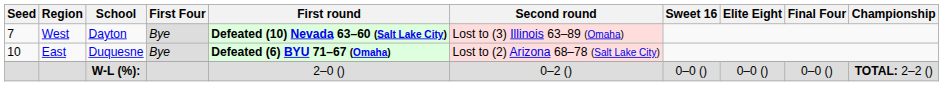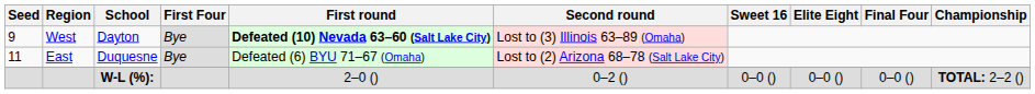 <table class="sortable wikitable" style="white-space:nowrap; font-size:90%;">
 <tr>
 <th>Seed</th>
 <th>Region</th>
 <th>School</th>
 <th>First Four</th>
 <th>First round</th>
 <th>Second round</th>
 <th>Sweet 16</th>
 <th>Elite Eight</th>
 <th>Final Four</th>
 <th>Championship</th>
 </tr>
 <tr>
-<td>7</td>
+<td>9</td>
 <td><a href='#'>West</a></td>
 <td><a href='#'>Dayton</a></td>
 <td style="background:#ddd;"><em>Bye</em></td>
 <td style="background:#ddffdd;"><strong>Defeated (10) <a href='#'>Nevada</a> 63–60 <small>(<a href='#'>Salt Lake City</a>)</small></strong></td>
 <td style="background:#ffdddd;">Lost to (3) <a href='#'>Illinois</a> 63–89 <small>(<a href='#'>Omaha</a>)</small></td>
 <td colspan=4></td>
 </tr>
 <tr>
-<td>10</td>
+<td>11</td>
 <td><a href='#'>East</a></td>
 <td><a href='#'>Duquesne</a></td>
 <td style="background:#ddd;"><em>Bye</em></td>
-<td style="background:#ddffdd;"><strong>Defeated (6) <a href='#'>BYU</a> 71–67 <small>(<a href='#'>Omaha</a>)</small></strong></td>
+<td style="background:#ddffdd;">Defeated (6) <a href='#'>BYU</a> 71–67 <small>(<a href='#'>Omaha</a>)</small></td>
 <td style="background:#ffdddd;">Lost to (2) <a href='#'>Arizona</a> 68–78 <small>(<a href='#'>Salt Lake City</a>)</small></td>
 <td colspan=4></td>
 </tr>
 <tr>
 </tr>
 <tr class="sortbottom"  style="text-align:center; background:#ddd;">
 <td></td>
 <td></td>
 <td><strong>W-L (%):</strong></td>
 <td></td>
 <td>2–0 ()</td>
 <td>0–2 ()</td>
 <td>0–0 ()</td>
 <td>0–0 ()</td>
 <td>0–0 ()</td>
 <td><strong>TOTAL:</strong> 2–2 ()</td>
 </tr>
 </table>
